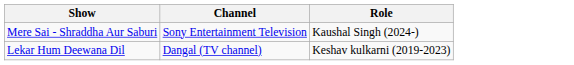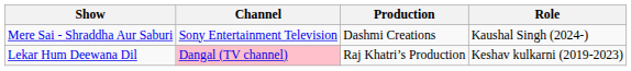 <table class="wikitable">
 <tr>
 <th>Show</th>
 <th>Channel</th>
+<th>Production</th>
 <th>Role</th>
 </tr>
 <tr>
 <td><a href='#'>Mere Sai - Shraddha Aur Saburi</a></td>
 <td><a href='#'>Sony Entertainment Television</a></td>
+<td>Dashmi Creations</td>
 <td>Kaushal Singh (2024-)</td>
 </tr>
 <tr>
 <td><a href='#'>Lekar Hum Deewana Dil</a></td>
-<td><a href='#'>Dangal (TV channel)</a></td>
+<td style="background: pink;"><a href='#'>Dangal (TV channel)</a></td>
+<td>Raj Khatri’s Production</td>
 <td>Keshav kulkarni (2019-2023)</td>
 </tr>
 </table>
